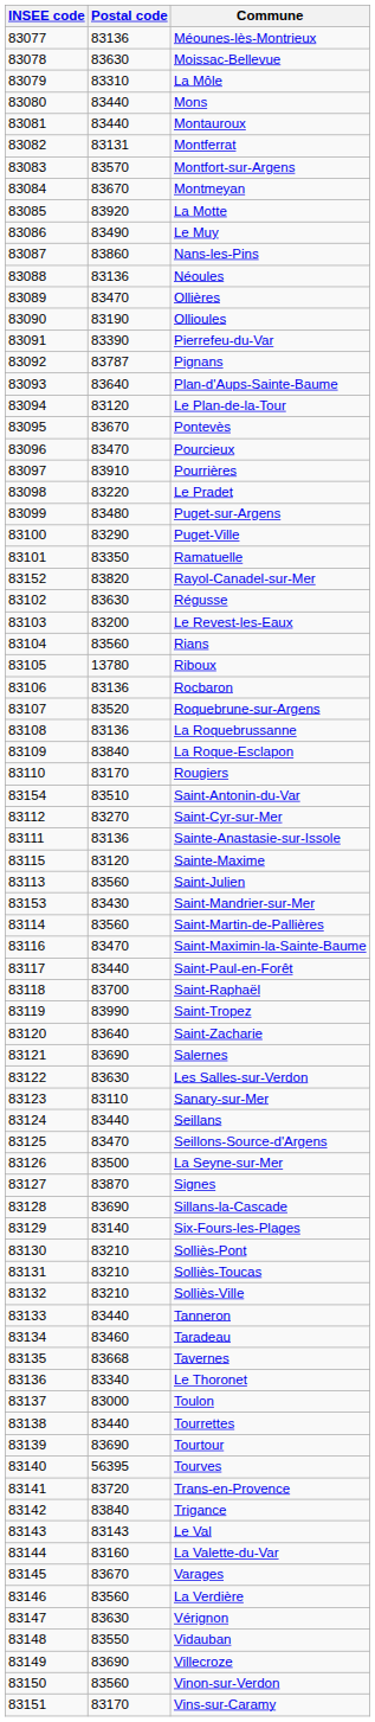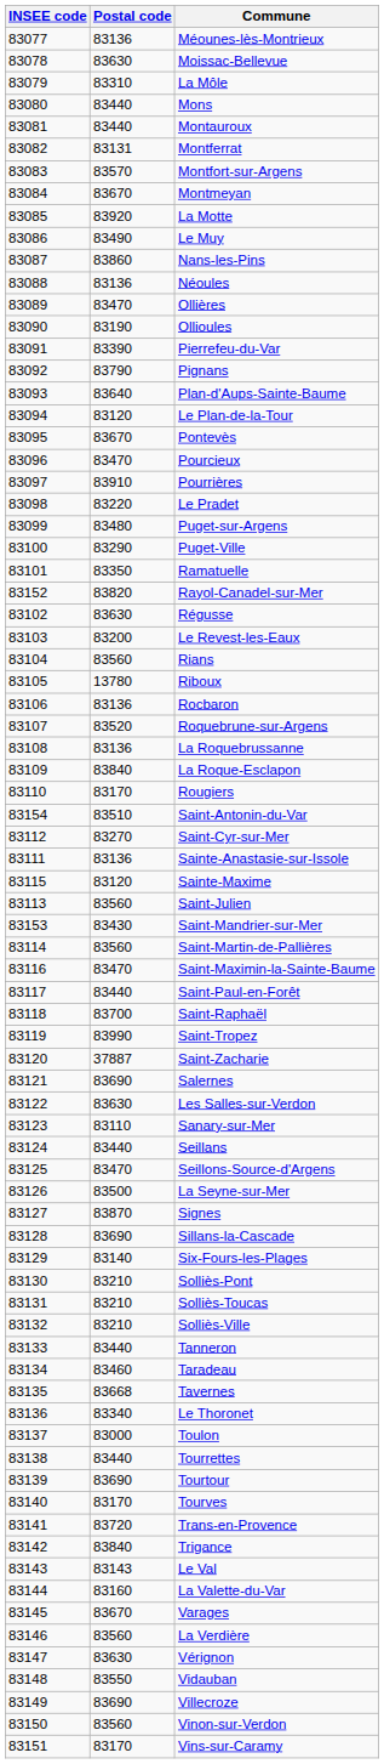 <table class="wikitable sortable">
 <tr>
 <th><a href='#'>INSEE code</a></th>
 <th><a href='#'>Postal code</a></th>
 <th>Commune</th>
 </tr>
 <tr>
 <td>83077</td>
 <td>83136</td>
 <td><a href='#'>Méounes-lès-Montrieux</a></td>
 </tr>
 <tr>
 <td>83078</td>
 <td>83630</td>
 <td><a href='#'>Moissac-Bellevue</a></td>
 </tr>
 <tr>
 <td>83079</td>
 <td>83310</td>
 <td><a href='#'>La Môle</a></td>
 </tr>
 <tr>
 <td>83080</td>
 <td>83440</td>
 <td><a href='#'>Mons</a></td>
 </tr>
 <tr>
 <td>83081</td>
 <td>83440</td>
 <td><a href='#'>Montauroux</a></td>
 </tr>
 <tr>
 <td>83082</td>
 <td>83131</td>
 <td><a href='#'>Montferrat</a></td>
 </tr>
 <tr>
 <td>83083</td>
 <td>83570</td>
 <td><a href='#'>Montfort-sur-Argens</a></td>
 </tr>
 <tr>
 <td>83084</td>
 <td>83670</td>
 <td><a href='#'>Montmeyan</a></td>
 </tr>
 <tr>
 <td>83085</td>
 <td>83920</td>
 <td><a href='#'>La Motte</a></td>
 </tr>
 <tr>
 <td>83086</td>
 <td>83490</td>
 <td><a href='#'>Le Muy</a></td>
 </tr>
 <tr>
 <td>83087</td>
 <td>83860</td>
 <td><a href='#'>Nans-les-Pins</a></td>
 </tr>
 <tr>
 <td>83088</td>
 <td>83136</td>
 <td><a href='#'>Néoules</a></td>
 </tr>
 <tr>
 <td>83089</td>
 <td>83470</td>
 <td><a href='#'>Ollières</a></td>
 </tr>
 <tr>
 <td>83090</td>
 <td>83190</td>
 <td><a href='#'>Ollioules</a></td>
 </tr>
 <tr>
 <td>83091</td>
 <td>83390</td>
 <td><a href='#'>Pierrefeu-du-Var</a></td>
 </tr>
 <tr>
 <td>83092</td>
-<td>83787</td>
+<td>83790</td>
 <td><a href='#'>Pignans</a></td>
 </tr>
 <tr>
 <td>83093</td>
 <td>83640</td>
 <td><a href='#'>Plan-d'Aups-Sainte-Baume</a></td>
 </tr>
 <tr>
 <td>83094</td>
 <td>83120</td>
 <td><a href='#'>Le Plan-de-la-Tour</a></td>
 </tr>
 <tr>
 <td>83095</td>
 <td>83670</td>
 <td><a href='#'>Pontevès</a></td>
 </tr>
 <tr>
 <td>83096</td>
 <td>83470</td>
 <td><a href='#'>Pourcieux</a></td>
 </tr>
 <tr>
 <td>83097</td>
 <td>83910</td>
 <td><a href='#'>Pourrières</a></td>
 </tr>
 <tr>
 <td>83098</td>
 <td>83220</td>
 <td><a href='#'>Le Pradet</a></td>
 </tr>
 <tr>
 <td>83099</td>
 <td>83480</td>
 <td><a href='#'>Puget-sur-Argens</a></td>
 </tr>
 <tr>
 <td>83100</td>
 <td>83290</td>
 <td><a href='#'>Puget-Ville</a></td>
 </tr>
 <tr>
 <td>83101</td>
 <td>83350</td>
 <td><a href='#'>Ramatuelle</a></td>
 </tr>
 <tr>
 <td>83152</td>
 <td>83820</td>
 <td><a href='#'>Rayol-Canadel-sur-Mer</a></td>
 </tr>
 <tr>
 <td>83102</td>
 <td>83630</td>
 <td><a href='#'>Régusse</a></td>
 </tr>
 <tr>
 <td>83103</td>
 <td>83200</td>
 <td><a href='#'>Le Revest-les-Eaux</a></td>
 </tr>
 <tr>
 <td>83104</td>
 <td>83560</td>
 <td><a href='#'>Rians</a></td>
 </tr>
 <tr>
 <td>83105</td>
 <td>13780</td>
 <td><a href='#'>Riboux</a></td>
 </tr>
 <tr>
 <td>83106</td>
 <td>83136</td>
 <td><a href='#'>Rocbaron</a></td>
 </tr>
 <tr>
 <td>83107</td>
 <td>83520</td>
 <td><a href='#'>Roquebrune-sur-Argens</a></td>
 </tr>
 <tr>
 <td>83108</td>
 <td>83136</td>
 <td><a href='#'>La Roquebrussanne</a></td>
 </tr>
 <tr>
 <td>83109</td>
 <td>83840</td>
 <td><a href='#'>La Roque-Esclapon</a></td>
 </tr>
 <tr>
 <td>83110</td>
 <td>83170</td>
 <td><a href='#'>Rougiers</a></td>
 </tr>
 <tr>
 <td>83154</td>
 <td>83510</td>
 <td><a href='#'>Saint-Antonin-du-Var</a></td>
 </tr>
 <tr>
 <td>83112</td>
 <td>83270</td>
 <td><a href='#'>Saint-Cyr-sur-Mer</a></td>
 </tr>
 <tr>
 <td>83111</td>
 <td>83136</td>
 <td><a href='#'>Sainte-Anastasie-sur-Issole</a></td>
 </tr>
 <tr>
 <td>83115</td>
 <td>83120</td>
 <td><a href='#'>Sainte-Maxime</a></td>
 </tr>
 <tr>
 <td>83113</td>
 <td>83560</td>
 <td><a href='#'>Saint-Julien</a></td>
 </tr>
 <tr>
 <td>83153</td>
 <td>83430</td>
 <td><a href='#'>Saint-Mandrier-sur-Mer</a></td>
 </tr>
 <tr>
 <td>83114</td>
 <td>83560</td>
 <td><a href='#'>Saint-Martin-de-Pallières</a></td>
 </tr>
 <tr>
 <td>83116</td>
 <td>83470</td>
 <td><a href='#'>Saint-Maximin-la-Sainte-Baume</a></td>
 </tr>
 <tr>
 <td>83117</td>
 <td>83440</td>
 <td><a href='#'>Saint-Paul-en-Forêt</a></td>
 </tr>
 <tr>
 <td>83118</td>
 <td>83700</td>
 <td><a href='#'>Saint-Raphaël</a></td>
 </tr>
 <tr>
 <td>83119</td>
 <td>83990</td>
 <td><a href='#'>Saint-Tropez</a></td>
 </tr>
 <tr>
 <td>83120</td>
-<td>83640</td>
+<td>37887</td>
 <td><a href='#'>Saint-Zacharie</a></td>
 </tr>
 <tr>
 <td>83121</td>
 <td>83690</td>
 <td><a href='#'>Salernes</a></td>
 </tr>
 <tr>
 <td>83122</td>
 <td>83630</td>
 <td><a href='#'>Les Salles-sur-Verdon</a></td>
 </tr>
 <tr>
 <td>83123</td>
 <td>83110</td>
 <td><a href='#'>Sanary-sur-Mer</a></td>
 </tr>
 <tr>
 <td>83124</td>
 <td>83440</td>
 <td><a href='#'>Seillans</a></td>
 </tr>
 <tr>
 <td>83125</td>
 <td>83470</td>
 <td><a href='#'>Seillons-Source-d'Argens</a></td>
 </tr>
 <tr>
 <td>83126</td>
 <td>83500</td>
 <td><a href='#'>La Seyne-sur-Mer</a></td>
 </tr>
 <tr>
 <td>83127</td>
 <td>83870</td>
 <td><a href='#'>Signes</a></td>
 </tr>
 <tr>
 <td>83128</td>
 <td>83690</td>
 <td><a href='#'>Sillans-la-Cascade</a></td>
 </tr>
 <tr>
 <td>83129</td>
 <td>83140</td>
 <td><a href='#'>Six-Fours-les-Plages</a></td>
 </tr>
 <tr>
 <td>83130</td>
 <td>83210</td>
 <td><a href='#'>Solliès-Pont</a></td>
 </tr>
 <tr>
 <td>83131</td>
 <td>83210</td>
 <td><a href='#'>Solliès-Toucas</a></td>
 </tr>
 <tr>
 <td>83132</td>
 <td>83210</td>
 <td><a href='#'>Solliès-Ville</a></td>
 </tr>
 <tr>
 <td>83133</td>
 <td>83440</td>
 <td><a href='#'>Tanneron</a></td>
 </tr>
 <tr>
 <td>83134</td>
 <td>83460</td>
 <td><a href='#'>Taradeau</a></td>
 </tr>
 <tr>
 <td>83135</td>
 <td>83668</td>
 <td><a href='#'>Tavernes</a></td>
 </tr>
 <tr>
 <td>83136</td>
 <td>83340</td>
 <td><a href='#'>Le Thoronet</a></td>
 </tr>
 <tr>
 <td>83137</td>
 <td>83000</td>
 <td><a href='#'>Toulon</a></td>
 </tr>
 <tr>
 <td>83138</td>
 <td>83440</td>
 <td><a href='#'>Tourrettes</a></td>
 </tr>
 <tr>
 <td>83139</td>
 <td>83690</td>
 <td><a href='#'>Tourtour</a></td>
 </tr>
 <tr>
 <td>83140</td>
-<td>56395</td>
+<td>83170</td>
 <td><a href='#'>Tourves</a></td>
 </tr>
 <tr>
 <td>83141</td>
 <td>83720</td>
 <td><a href='#'>Trans-en-Provence</a></td>
 </tr>
 <tr>
 <td>83142</td>
 <td>83840</td>
 <td><a href='#'>Trigance</a></td>
 </tr>
 <tr>
 <td>83143</td>
 <td>83143</td>
 <td><a href='#'>Le Val</a></td>
 </tr>
 <tr>
 <td>83144</td>
 <td>83160</td>
 <td><a href='#'>La Valette-du-Var</a></td>
 </tr>
 <tr>
 <td>83145</td>
 <td>83670</td>
 <td><a href='#'>Varages</a></td>
 </tr>
 <tr>
 <td>83146</td>
 <td>83560</td>
 <td><a href='#'>La Verdière</a></td>
 </tr>
 <tr>
 <td>83147</td>
 <td>83630</td>
 <td><a href='#'>Vérignon</a></td>
 </tr>
 <tr>
 <td>83148</td>
 <td>83550</td>
 <td><a href='#'>Vidauban</a></td>
 </tr>
 <tr>
 <td>83149</td>
 <td>83690</td>
 <td><a href='#'>Villecroze</a></td>
 </tr>
 <tr>
 <td>83150</td>
 <td>83560</td>
 <td><a href='#'>Vinon-sur-Verdon</a></td>
 </tr>
 <tr>
 <td>83151</td>
 <td>83170</td>
 <td><a href='#'>Vins-sur-Caramy</a></td>
 </tr>
 </table>
